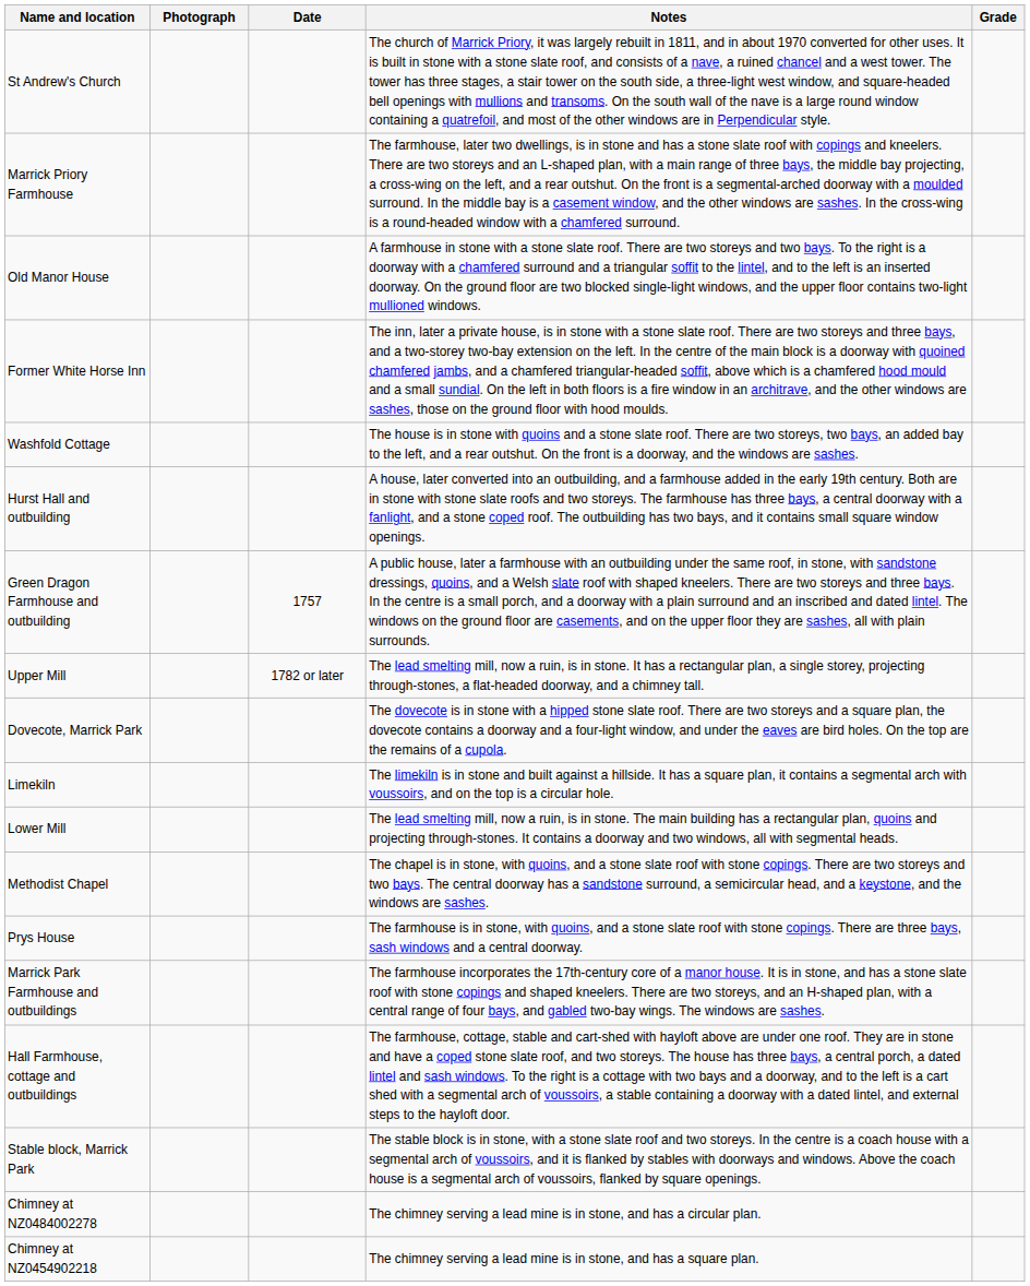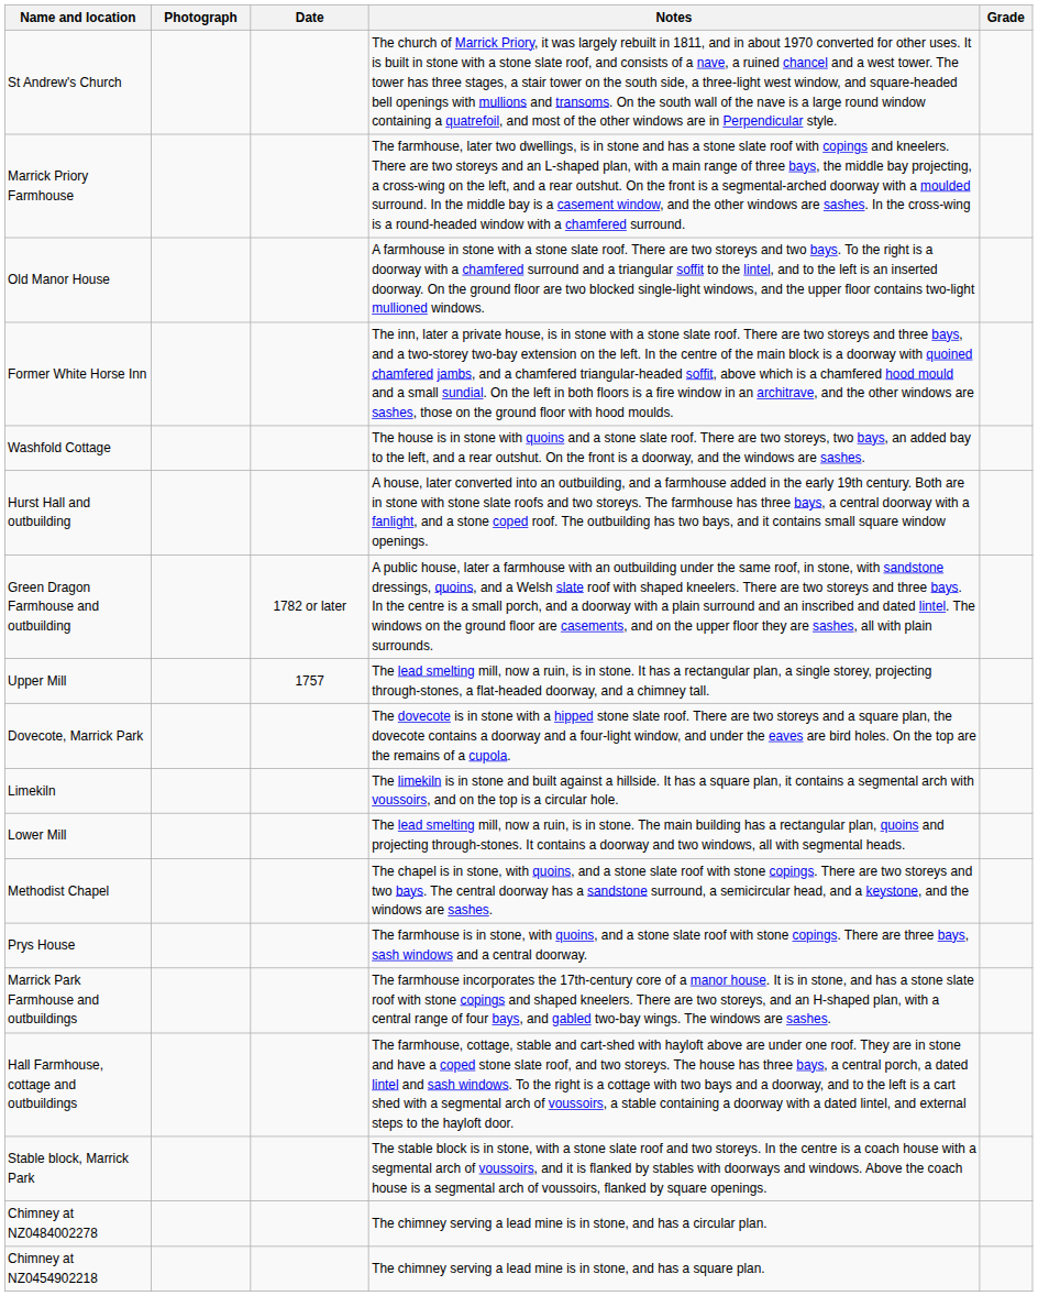 <table class="wikitable sortable plainrowheaders" style="width:100%; border:0px; text-align:left; line-height:150%">
 <tr>
 <th scope="col"  style="width:150px">Name and location</th>
 <th scope="col"  style="width:100px" class="unsortable">Photograph</th>
 <th scope="col"  style="width:120px">Date</th>
 <th scope="col"  style="width:650px" class="unsortable">Notes</th>
 <th scope="col"  style="width:50px">Grade</th>
 </tr>
 <tr>
 <td>St Andrew's Church<br><small></small></td>
 <td></td>
 <td align="center"></td>
 <td>The church of <a href='#'>Marrick Priory</a>, it was largely rebuilt in 1811, and in about 1970 converted for other uses. It is built in stone with a stone slate roof, and consists of a <a href='#'>nave</a>, a ruined <a href='#'>chancel</a> and a west tower. The tower has three stages, a stair tower on the south side, a three-light west window, and square-headed bell openings with <a href='#'>mullions</a> and <a href='#'>transoms</a>. On the south wall of the nave is a large round window containing a <a href='#'>quatrefoil</a>, and most of the other windows are in <a href='#'>Perpendicular</a> style.</td>
 <td align="center" ></td>
 </tr>
 <tr>
 <td>Marrick Priory Farmhouse<br><small></small></td>
 <td></td>
 <td align="center"></td>
 <td>The farmhouse, later two dwellings, is in stone and has a stone slate roof with <a href='#'>copings</a> and kneelers. There are two storeys and an L-shaped plan, with a main range of three <a href='#'>bays</a>, the middle bay projecting, a cross-wing on the left, and a rear outshut. On the front is a segmental-arched doorway with a <a href='#'>moulded</a> surround. In the middle bay is a <a href='#'>casement window</a>, and the other windows are <a href='#'>sashes</a>. In the cross-wing is a round-headed window with a <a href='#'>chamfered</a> surround.</td>
 <td align="center" ></td>
 </tr>
 <tr>
 <td>Old Manor House<br><small></small></td>
 <td></td>
 <td align="center"></td>
 <td>A farmhouse in stone with a stone slate roof. There are two storeys and two <a href='#'>bays</a>. To the right is a doorway with a <a href='#'>chamfered</a> surround and a triangular <a href='#'>soffit</a> to the <a href='#'>lintel</a>, and to the left is an inserted doorway. On the ground floor are two blocked single-light windows, and the upper floor contains two-light <a href='#'>mullioned</a> windows.</td>
 <td align="center" ></td>
 </tr>
 <tr>
 <td>Former White Horse Inn<br><small></small></td>
 <td></td>
 <td align="center"></td>
 <td>The inn, later a private house, is in stone with a stone slate roof. There are two storeys and three <a href='#'>bays</a>, and a two-storey two-bay extension on the left. In the centre of the main block is a doorway with <a href='#'>quoined</a> <a href='#'>chamfered</a> <a href='#'>jambs</a>, and a chamfered triangular-headed <a href='#'>soffit</a>, above which is a chamfered <a href='#'>hood mould</a> and a small <a href='#'>sundial</a>. On the left in both floors is a fire window in an <a href='#'>architrave</a>, and the other windows are <a href='#'>sashes</a>, those on the ground floor with hood moulds.</td>
 <td align="center" ></td>
 </tr>
 <tr>
 <td>Washfold Cottage<br><small></small></td>
 <td></td>
 <td align="center"></td>
 <td>The house is in stone with <a href='#'>quoins</a> and a stone slate roof. There are two storeys, two <a href='#'>bays</a>, an added bay to the left, and a rear outshut. On the front is a doorway, and the windows are <a href='#'>sashes</a>.</td>
 <td align="center" ></td>
 </tr>
 <tr>
 <td>Hurst Hall and outbuilding<br><small></small></td>
 <td></td>
 <td align="center"></td>
 <td>A house, later converted into an outbuilding, and a farmhouse added in the early 19th century. Both are in stone with stone slate roofs and two storeys. The farmhouse has three <a href='#'>bays</a>, a central doorway with a <a href='#'>fanlight</a>, and a stone <a href='#'>coped</a> roof. The outbuilding has two bays, and it contains small square window openings.</td>
 <td align="center" ></td>
 </tr>
 <tr>
 <td>Green Dragon Farmhouse and outbuilding<br><small></small></td>
 <td></td>
-<td align="center">1757</td>
+<td align="center">1782 or later</td>
 <td>A public house, later a farmhouse with an outbuilding under the same roof, in stone, with <a href='#'>sandstone</a> dressings, <a href='#'>quoins</a>, and a Welsh <a href='#'>slate</a> roof with shaped kneelers. There are two storeys and three <a href='#'>bays</a>. In the centre is a small porch, and a doorway with a plain surround and an inscribed and dated <a href='#'>lintel</a>. The windows on the ground floor are <a href='#'>casements</a>, and on the upper floor they are <a href='#'>sashes</a>, all with plain surrounds.</td>
 <td align="center" ></td>
 </tr>
 <tr>
 <td>Upper Mill<br><small></small></td>
 <td></td>
-<td align="center">1782 or later</td>
+<td align="center">1757</td>
 <td>The <a href='#'>lead smelting</a> mill, now a ruin, is in stone. It has a rectangular plan, a single storey, projecting through-stones, a flat-headed doorway, and a chimney  tall.</td>
 <td align="center" ></td>
 </tr>
 <tr>
 <td>Dovecote, Marrick Park<br><small></small></td>
 <td></td>
 <td align="center"></td>
 <td>The <a href='#'>dovecote</a> is in stone with a <a href='#'>hipped</a> stone slate roof. There are two storeys and a square plan, the dovecote contains a doorway and a four-light window, and under the <a href='#'>eaves</a> are bird holes. On the top are the remains of a <a href='#'>cupola</a>.</td>
 <td align="center" ></td>
 </tr>
 <tr>
 <td>Limekiln<br><small></small></td>
 <td></td>
 <td align="center"></td>
 <td>The <a href='#'>limekiln</a> is in stone and built against a hillside. It has a square plan, it contains a segmental arch with <a href='#'>voussoirs</a>, and on the top is a circular hole.</td>
 <td align="center" ></td>
 </tr>
 <tr>
 <td>Lower Mill<br><small></small></td>
 <td></td>
 <td align="center"></td>
 <td>The <a href='#'>lead smelting</a> mill, now a ruin, is in stone. The main building has a rectangular plan, <a href='#'>quoins</a> and projecting through-stones. It contains a doorway and two windows, all with segmental heads.</td>
 <td align="center" ></td>
 </tr>
 <tr>
 <td>Methodist Chapel<br><small></small></td>
 <td></td>
 <td align="center"></td>
 <td>The chapel is in stone, with <a href='#'>quoins</a>, and a stone slate roof with stone <a href='#'>copings</a>. There are two storeys and two <a href='#'>bays</a>. The central doorway has a <a href='#'>sandstone</a> surround, a semicircular head, and a <a href='#'>keystone</a>, and the windows are <a href='#'>sashes</a>.</td>
 <td align="center" ></td>
 </tr>
 <tr>
 <td>Prys House<br><small></small></td>
 <td></td>
 <td align="center"></td>
 <td>The farmhouse is in stone, with <a href='#'>quoins</a>, and a stone slate roof with stone <a href='#'>copings</a>. There are three <a href='#'>bays</a>, <a href='#'>sash windows</a> and a central doorway.</td>
 <td align="center" ></td>
 </tr>
 <tr>
 <td>Marrick Park Farmhouse and outbuildings<br><small></small></td>
 <td></td>
 <td align="center"></td>
 <td>The farmhouse incorporates the 17th-century core of a <a href='#'>manor house</a>. It is in stone, and has a stone slate roof with stone <a href='#'>copings</a> and shaped kneelers. There are two storeys, and an H-shaped plan, with a central range of four <a href='#'>bays</a>, and <a href='#'>gabled</a> two-bay wings. The windows are <a href='#'>sashes</a>.</td>
 <td align="center" ></td>
 </tr>
 <tr>
 <td>Hall Farmhouse, cottage and outbuildings<br><small></small></td>
 <td></td>
 <td align="center"></td>
 <td>The farmhouse, cottage, stable and cart-shed with hayloft above are under one roof. They are in stone and have a <a href='#'>coped</a> stone slate roof, and two storeys. The house has three <a href='#'>bays</a>, a central porch, a dated <a href='#'>lintel</a> and <a href='#'>sash windows</a>. To the right is a cottage with two bays and a doorway, and to the left is a cart shed with a segmental arch of <a href='#'>voussoirs</a>, a stable containing a doorway with a dated lintel, and external steps to the hayloft door.</td>
 <td align="center" ></td>
 </tr>
 <tr>
 <td>Stable block, Marrick Park<br><small></small></td>
 <td></td>
 <td align="center"></td>
 <td>The stable block is in stone, with a stone slate roof and two storeys. In the centre is a coach house with a segmental arch of <a href='#'>voussoirs</a>, and it is flanked by stables with doorways and windows. Above the coach house is a segmental arch of voussoirs, flanked by square openings.</td>
 <td align="center" ></td>
 </tr>
 <tr>
 <td>Chimney at NZ0484002278<br><small></small></td>
 <td></td>
 <td align="center"></td>
 <td>The chimney serving a lead mine is in stone, and has a circular plan.</td>
 <td align="center" ></td>
 </tr>
 <tr>
 <td>Chimney at NZ0454902218<br><small></small></td>
 <td></td>
 <td align="center"></td>
 <td>The chimney serving a lead mine is in stone, and has a square plan.</td>
 <td align="center" ></td>
 </tr>
 <tr>
 </tr>
 </table>
